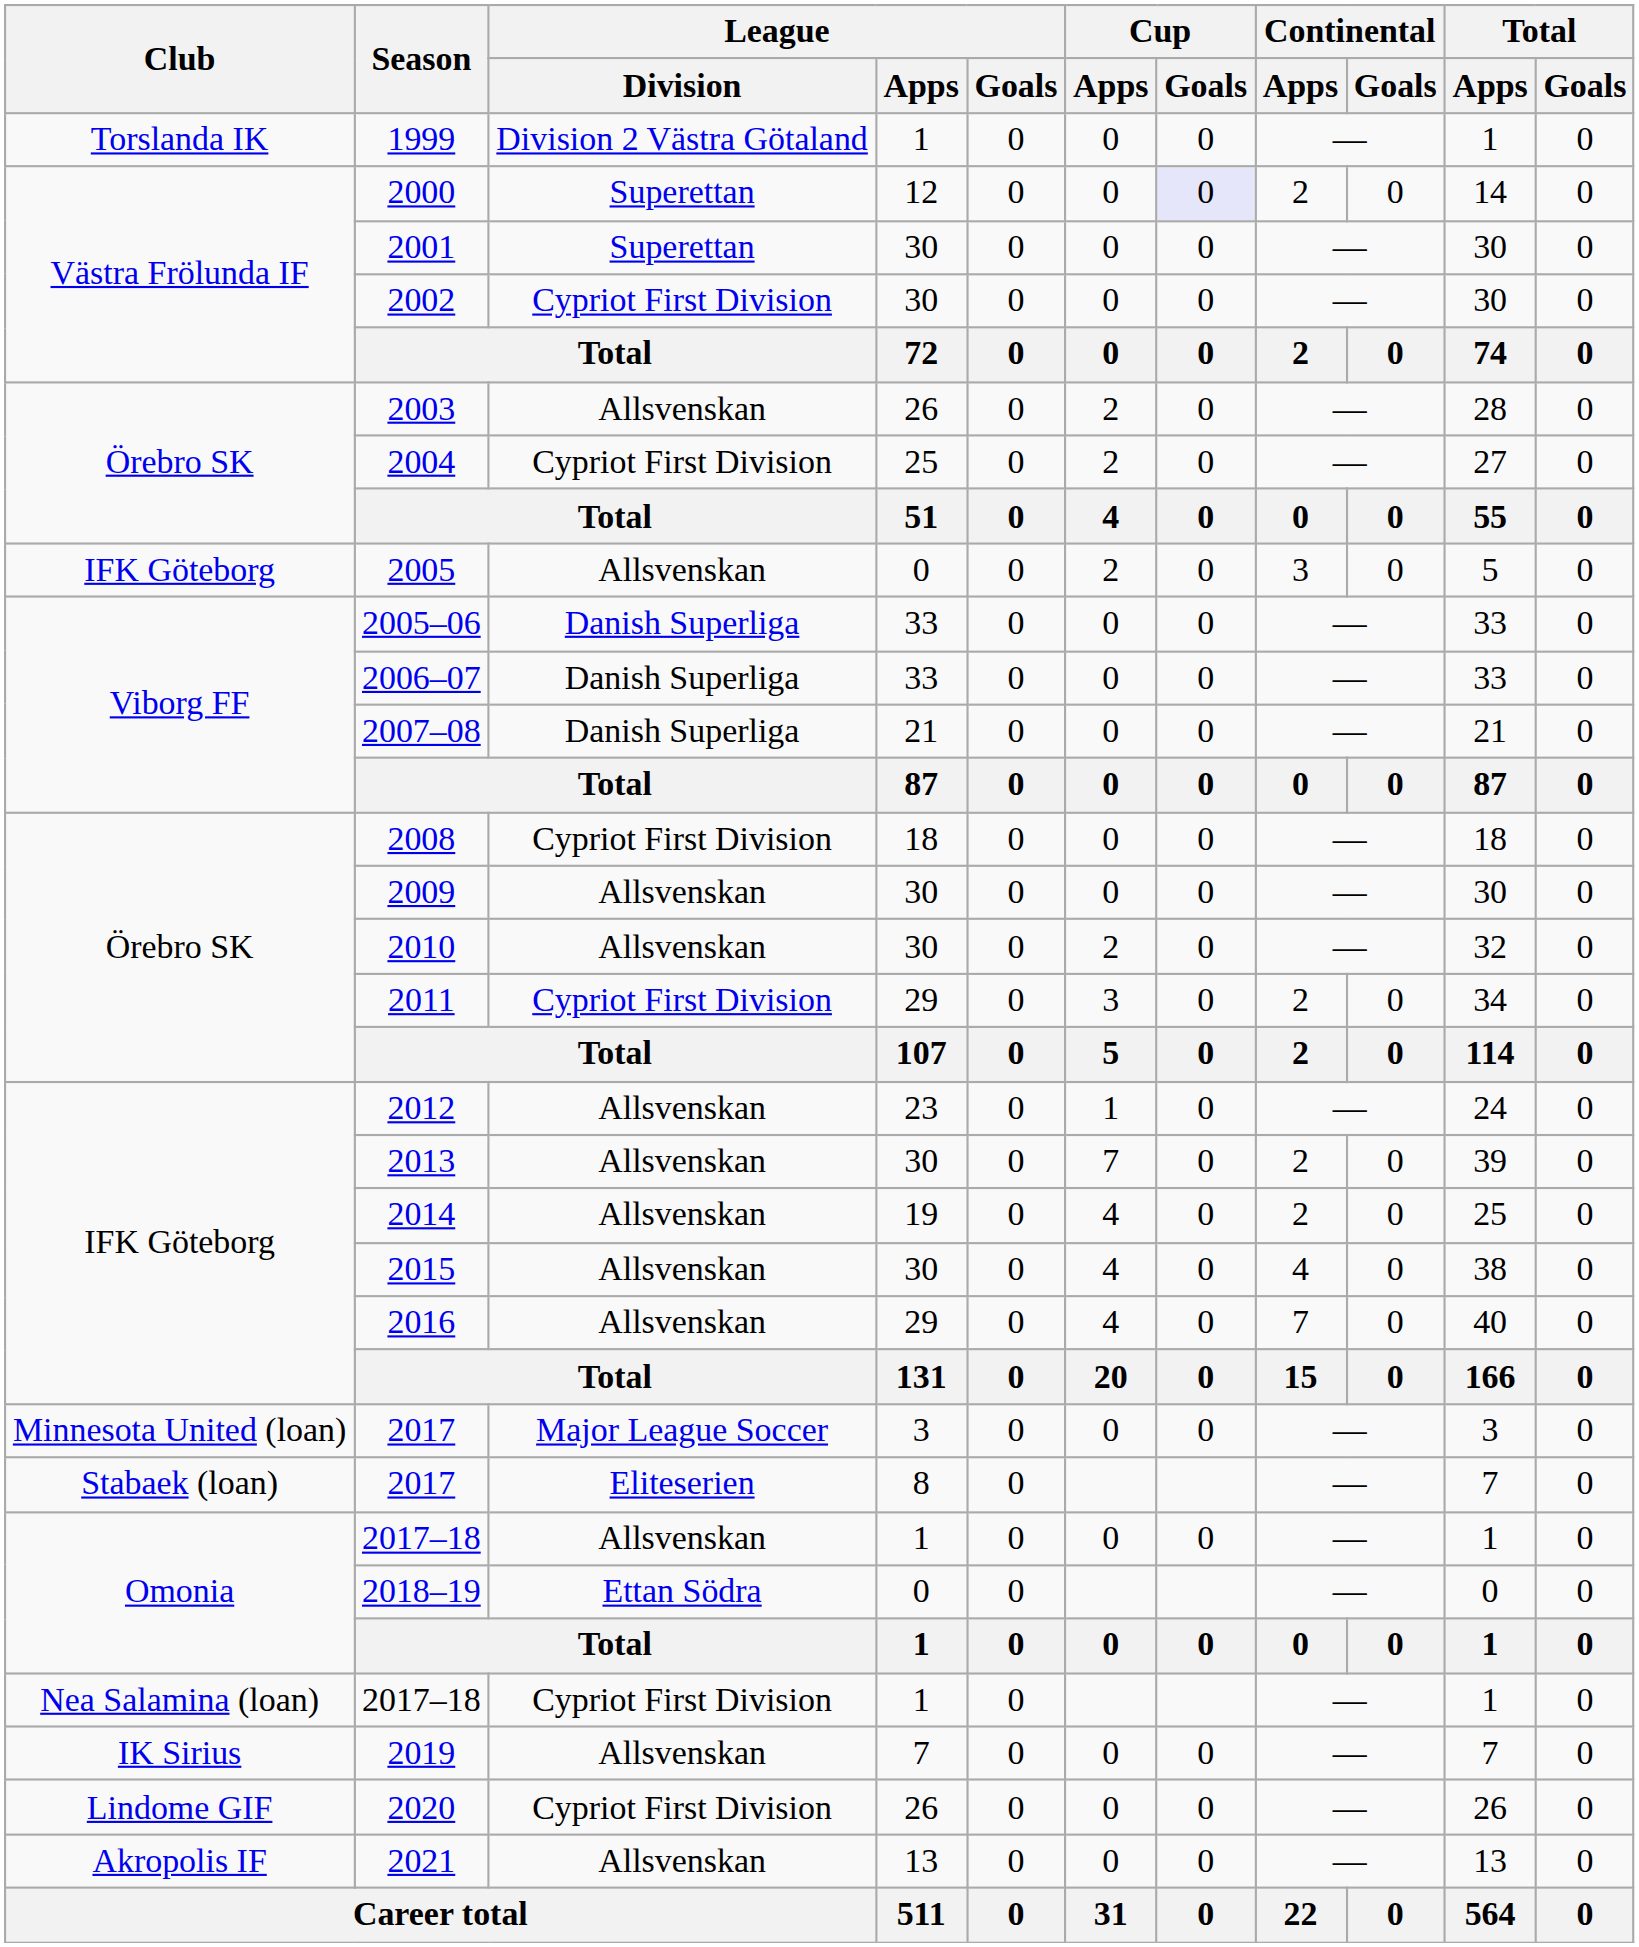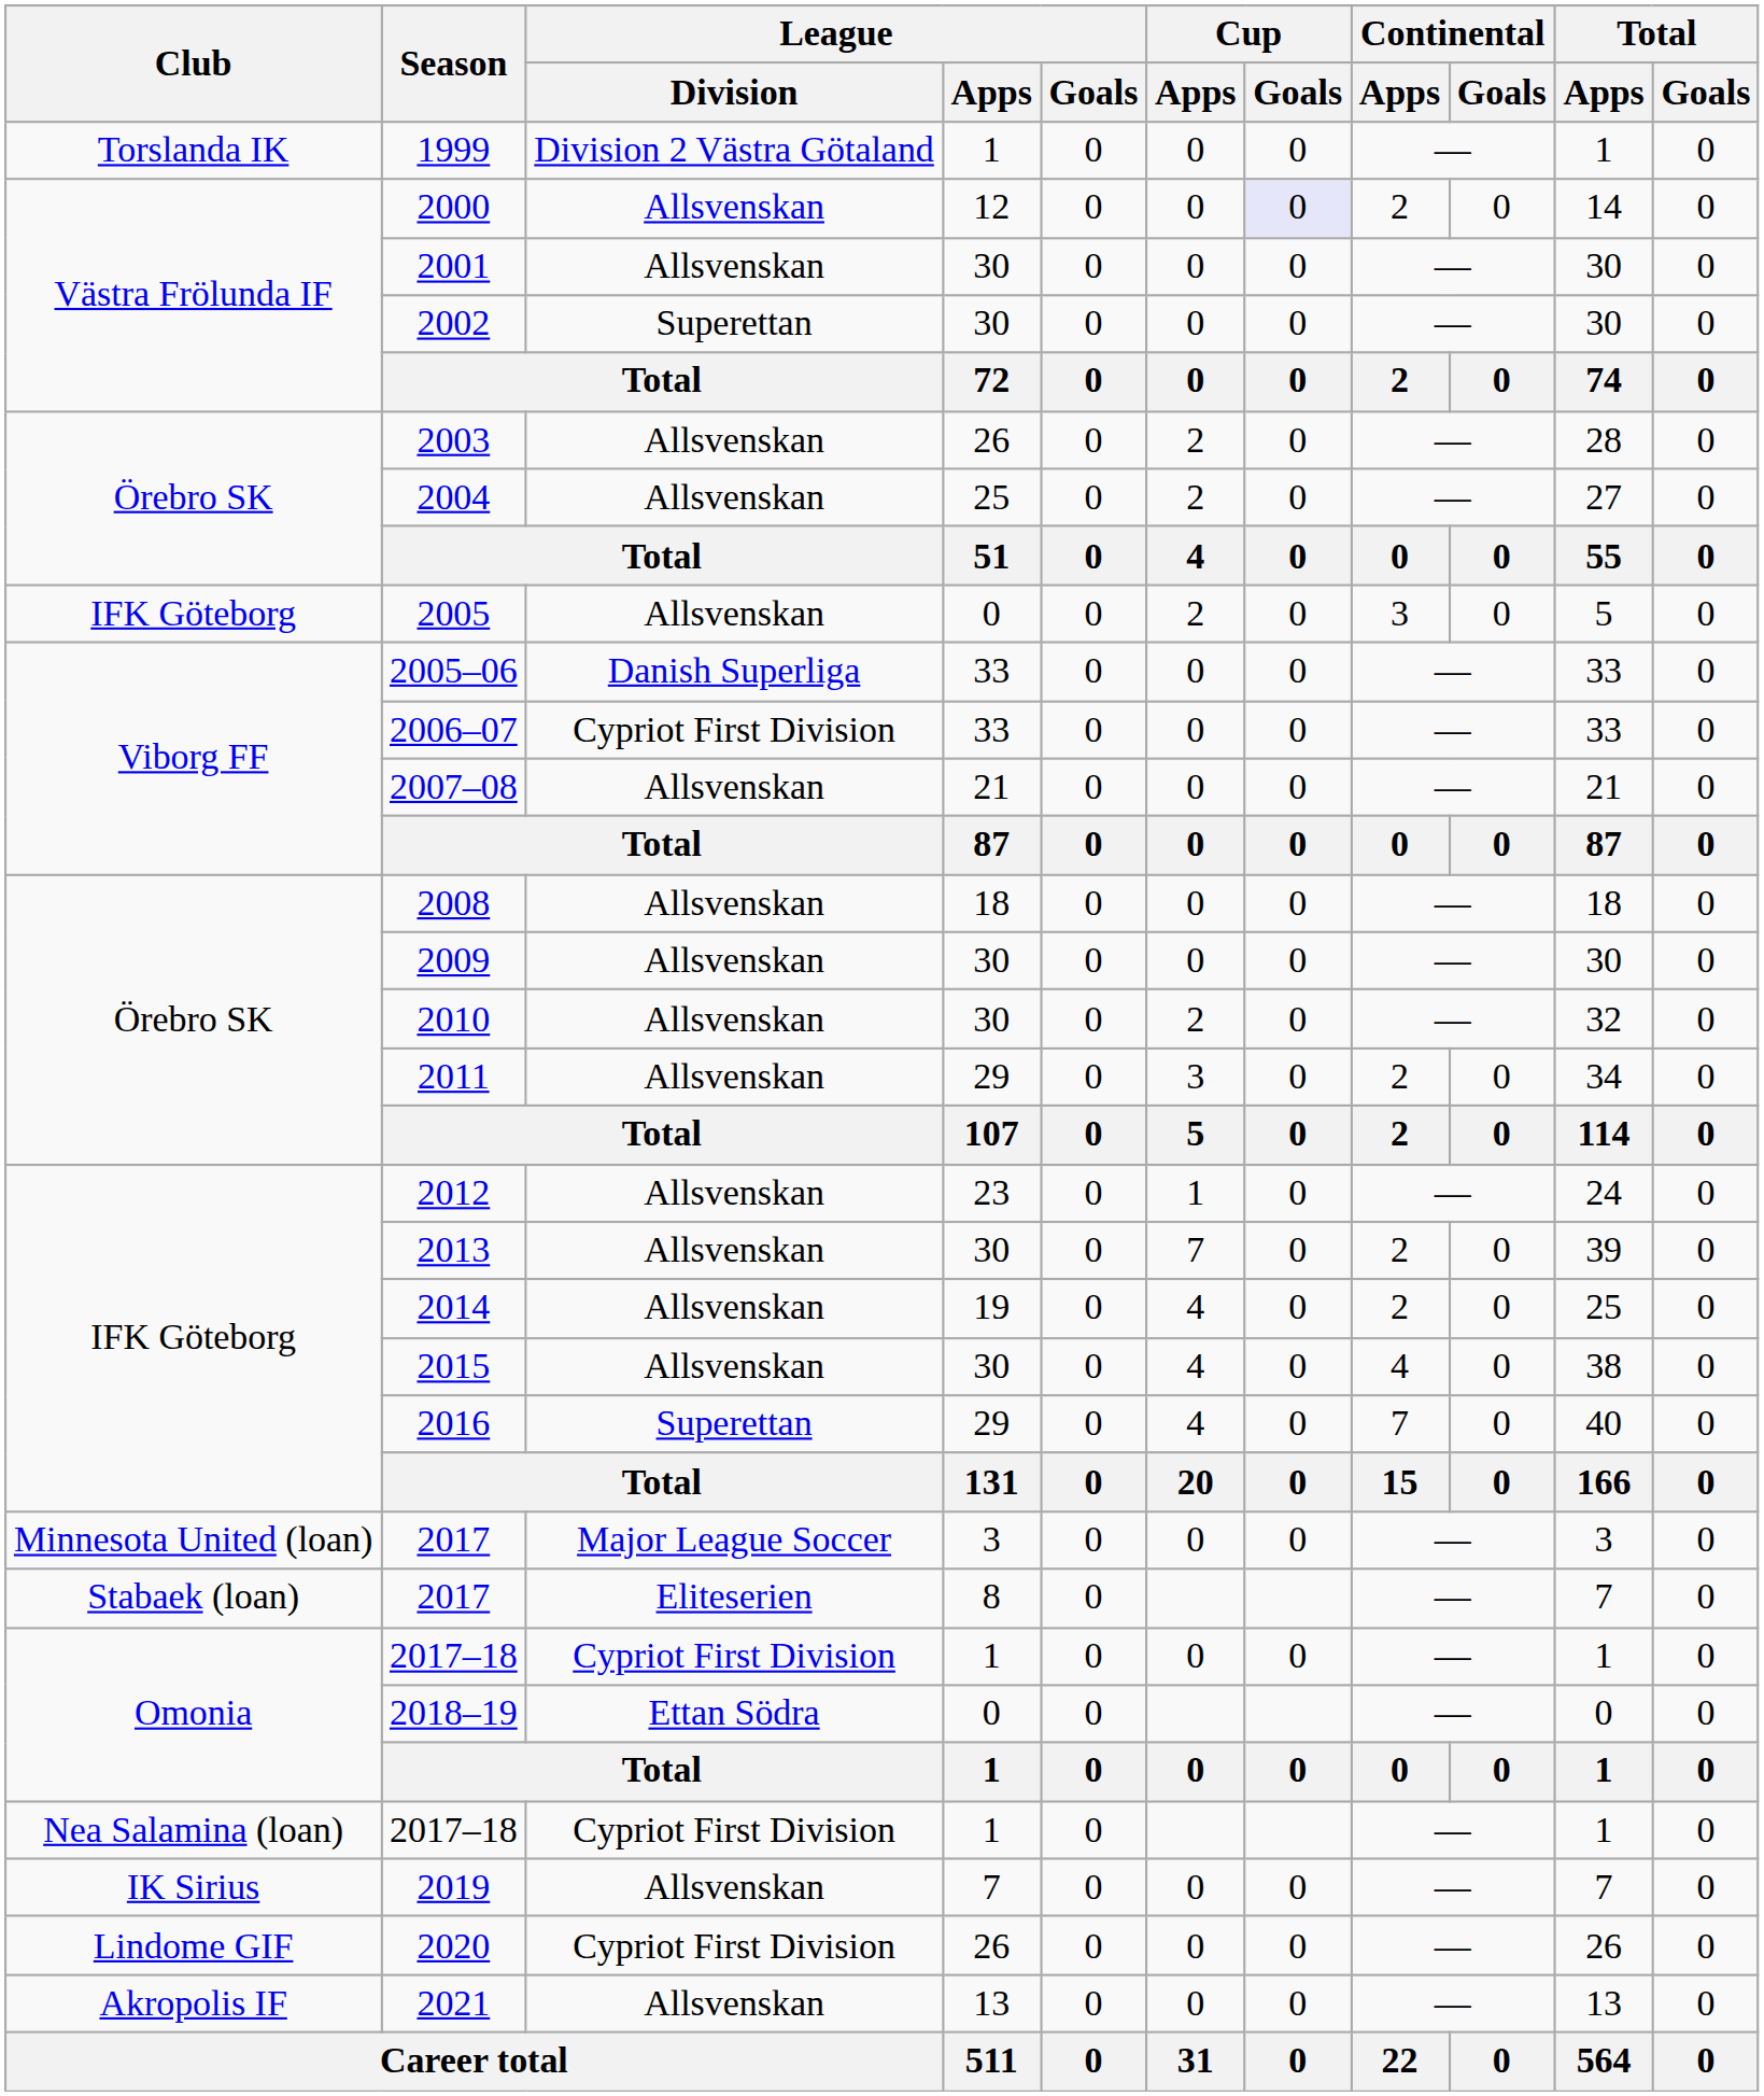 <table class="wikitable" style="text-align:center">
 <tr>
 <th rowspan="2">Club</th>
 <th rowspan="2">Season</th>
 <th colspan="3">League</th>
 <th colspan="2">Cup</th>
 <th colspan="2">Continental</th>
 <th colspan="2">Total</th>
 </tr>
 <tr>
 <th>Division</th>
 <th>Apps</th>
 <th>Goals</th>
 <th>Apps</th>
 <th>Goals</th>
 <th>Apps</th>
 <th>Goals</th>
 <th>Apps</th>
 <th>Goals</th>
 </tr>
 <tr>
 <td><a href='#'>Torslanda IK</a></td>
 <td><a href='#'>1999</a></td>
 <td><a href='#'>Division 2 Västra Götaland</a></td>
 <td>1</td>
 <td>0</td>
 <td>0</td>
 <td>0</td>
 <td colspan="2">—</td>
 <td>1</td>
 <td>0</td>
 </tr>
 <tr>
 <td rowspan="4"><a href='#'>Västra Frölunda IF</a></td>
 <td><a href='#'>2000</a></td>
-<td><a href='#'>Superettan</a></td>
+<td><a href='#'>Allsvenskan</a></td>
 <td>12</td>
 <td>0</td>
 <td>0</td>
 <td style="background: lavender;">0</td>
 <td>2</td>
 <td>0</td>
 <td>14</td>
 <td>0</td>
 </tr>
 <tr>
 <td><a href='#'>2001</a></td>
-<td><a href='#'>Superettan</a></td>
+<td>Allsvenskan</td>
 <td>30</td>
 <td>0</td>
 <td>0</td>
 <td>0</td>
 <td colspan="2">—</td>
 <td>30</td>
 <td>0</td>
 </tr>
 <tr>
 <td><a href='#'>2002</a></td>
-<td><a href='#'>Cypriot First Division</a></td>
+<td>Superettan</td>
 <td>30</td>
 <td>0</td>
 <td>0</td>
 <td>0</td>
 <td colspan="2">—</td>
 <td>30</td>
 <td>0</td>
 </tr>
 <tr>
 <th colspan="2">Total</th>
 <th>72</th>
 <th>0</th>
 <th>0</th>
 <th>0</th>
 <th>2</th>
 <th>0</th>
 <th>74</th>
 <th>0</th>
 </tr>
 <tr>
 <td rowspan="3"><a href='#'>Örebro SK</a></td>
 <td><a href='#'>2003</a></td>
 <td>Allsvenskan</td>
 <td>26</td>
 <td>0</td>
 <td>2</td>
 <td>0</td>
 <td colspan="2">—</td>
 <td>28</td>
 <td>0</td>
 </tr>
 <tr>
 <td><a href='#'>2004</a></td>
-<td>Cypriot First Division</td>
+<td>Allsvenskan</td>
 <td>25</td>
 <td>0</td>
 <td>2</td>
 <td>0</td>
 <td colspan="2">—</td>
 <td>27</td>
 <td>0</td>
 </tr>
 <tr>
 <th colspan="2">Total</th>
 <th>51</th>
 <th>0</th>
 <th>4</th>
 <th>0</th>
 <th>0</th>
 <th>0</th>
 <th>55</th>
 <th>0</th>
 </tr>
 <tr>
 <td><a href='#'>IFK Göteborg</a></td>
 <td><a href='#'>2005</a></td>
 <td>Allsvenskan</td>
 <td>0</td>
 <td>0</td>
 <td>2</td>
 <td>0</td>
 <td>3</td>
 <td>0</td>
 <td>5</td>
 <td>0</td>
 </tr>
 <tr>
 <td rowspan="4"><a href='#'>Viborg FF</a></td>
 <td><a href='#'>2005–06</a></td>
 <td><a href='#'>Danish Superliga</a></td>
 <td>33</td>
 <td>0</td>
 <td>0</td>
 <td>0</td>
 <td colspan="2">—</td>
 <td>33</td>
 <td>0</td>
 </tr>
 <tr>
 <td><a href='#'>2006–07</a></td>
-<td>Danish Superliga</td>
+<td>Cypriot First Division</td>
 <td>33</td>
 <td>0</td>
 <td>0</td>
 <td>0</td>
 <td colspan="2">—</td>
 <td>33</td>
 <td>0</td>
 </tr>
 <tr>
 <td><a href='#'>2007–08</a></td>
-<td>Danish Superliga</td>
+<td>Allsvenskan</td>
 <td>21</td>
 <td>0</td>
 <td>0</td>
 <td>0</td>
 <td colspan="2">—</td>
 <td>21</td>
 <td>0</td>
 </tr>
 <tr>
 <th colspan="2">Total</th>
 <th>87</th>
 <th>0</th>
 <th>0</th>
 <th>0</th>
 <th>0</th>
 <th>0</th>
 <th>87</th>
 <th>0</th>
 </tr>
 <tr>
 <td rowspan="5">Örebro SK</td>
 <td><a href='#'>2008</a></td>
-<td>Cypriot First Division</td>
+<td>Allsvenskan</td>
 <td>18</td>
 <td>0</td>
 <td>0</td>
 <td>0</td>
 <td colspan="2">—</td>
 <td>18</td>
 <td>0</td>
 </tr>
 <tr>
 <td><a href='#'>2009</a></td>
 <td>Allsvenskan</td>
 <td>30</td>
 <td>0</td>
 <td>0</td>
 <td>0</td>
 <td colspan="2">—</td>
 <td>30</td>
 <td>0</td>
 </tr>
 <tr>
 <td><a href='#'>2010</a></td>
 <td>Allsvenskan</td>
 <td>30</td>
 <td>0</td>
 <td>2</td>
 <td>0</td>
 <td colspan="2">—</td>
 <td>32</td>
 <td>0</td>
 </tr>
 <tr>
 <td><a href='#'>2011</a></td>
-<td><a href='#'>Cypriot First Division</a></td>
+<td>Allsvenskan</td>
 <td>29</td>
 <td>0</td>
 <td>3</td>
 <td>0</td>
 <td>2</td>
 <td>0</td>
 <td>34</td>
 <td>0</td>
 </tr>
 <tr>
 <th colspan="2">Total</th>
 <th>107</th>
 <th>0</th>
 <th>5</th>
 <th>0</th>
 <th>2</th>
 <th>0</th>
 <th>114</th>
 <th>0</th>
 </tr>
 <tr>
 <td rowspan="6">IFK Göteborg</td>
 <td><a href='#'>2012</a></td>
 <td>Allsvenskan</td>
 <td>23</td>
 <td>0</td>
 <td>1</td>
 <td>0</td>
 <td colspan="2">—</td>
 <td>24</td>
 <td>0</td>
 </tr>
 <tr>
 <td><a href='#'>2013</a></td>
 <td>Allsvenskan</td>
 <td>30</td>
 <td>0</td>
 <td>7</td>
 <td>0</td>
 <td>2</td>
 <td>0</td>
 <td>39</td>
 <td>0</td>
 </tr>
 <tr>
 <td><a href='#'>2014</a></td>
 <td>Allsvenskan</td>
 <td>19</td>
 <td>0</td>
 <td>4</td>
 <td>0</td>
 <td>2</td>
 <td>0</td>
 <td>25</td>
 <td>0</td>
 </tr>
 <tr>
 <td><a href='#'>2015</a></td>
 <td>Allsvenskan</td>
 <td>30</td>
 <td>0</td>
 <td>4</td>
 <td>0</td>
 <td>4</td>
 <td>0</td>
 <td>38</td>
 <td>0</td>
 </tr>
 <tr>
 <td><a href='#'>2016</a></td>
-<td>Allsvenskan</td>
+<td><a href='#'>Superettan</a></td>
 <td>29</td>
 <td>0</td>
 <td>4</td>
 <td>0</td>
 <td>7</td>
 <td>0</td>
 <td>40</td>
 <td>0</td>
 </tr>
 <tr>
 <th colspan="2">Total</th>
 <th>131</th>
 <th>0</th>
 <th>20</th>
 <th>0</th>
 <th>15</th>
 <th>0</th>
 <th>166</th>
 <th>0</th>
 </tr>
 <tr>
 <td><a href='#'>Minnesota United</a> (loan)</td>
 <td><a href='#'>2017</a></td>
 <td><a href='#'>Major League Soccer</a></td>
 <td>3</td>
 <td>0</td>
 <td>0</td>
 <td>0</td>
 <td colspan="2">—</td>
 <td>3</td>
 <td>0</td>
 </tr>
 <tr>
 <td><a href='#'>Stabaek</a> (loan)</td>
 <td><a href='#'>2017</a></td>
 <td><a href='#'>Eliteserien</a></td>
 <td>8</td>
 <td>0</td>
 <td></td>
 <td></td>
 <td colspan="2">—</td>
 <td>7</td>
 <td>0</td>
 </tr>
 <tr>
 <td rowspan="3"><a href='#'>Omonia</a></td>
 <td><a href='#'>2017–18</a></td>
-<td>Allsvenskan</td>
+<td><a href='#'>Cypriot First Division</a></td>
 <td>1</td>
 <td>0</td>
 <td>0</td>
 <td>0</td>
 <td colspan="2">—</td>
 <td>1</td>
 <td>0</td>
 </tr>
 <tr>
 <td><a href='#'>2018–19</a></td>
 <td><a href='#'>Ettan Södra</a></td>
 <td>0</td>
 <td>0</td>
 <td></td>
 <td></td>
 <td colspan="2">—</td>
 <td>0</td>
 <td>0</td>
 </tr>
 <tr>
 <th colspan="2">Total</th>
 <th>1</th>
 <th>0</th>
 <th>0</th>
 <th>0</th>
 <th>0</th>
 <th>0</th>
 <th>1</th>
 <th>0</th>
 </tr>
 <tr>
 <td><a href='#'>Nea Salamina</a> (loan)</td>
 <td>2017–18</td>
 <td>Cypriot First Division</td>
 <td>1</td>
 <td>0</td>
 <td></td>
 <td></td>
 <td colspan="2">—</td>
 <td>1</td>
 <td>0</td>
 </tr>
 <tr>
 <td><a href='#'>IK Sirius</a></td>
 <td><a href='#'>2019</a></td>
 <td>Allsvenskan</td>
 <td>7</td>
 <td>0</td>
 <td>0</td>
 <td>0</td>
 <td colspan="2">—</td>
 <td>7</td>
 <td>0</td>
 </tr>
 <tr>
 <td><a href='#'>Lindome GIF</a></td>
 <td><a href='#'>2020</a></td>
 <td>Cypriot First Division</td>
 <td>26</td>
 <td>0</td>
 <td>0</td>
 <td>0</td>
 <td colspan="2">—</td>
 <td>26</td>
 <td>0</td>
 </tr>
 <tr>
 <td><a href='#'>Akropolis IF</a></td>
 <td><a href='#'>2021</a></td>
 <td>Allsvenskan</td>
 <td>13</td>
 <td>0</td>
 <td>0</td>
 <td>0</td>
 <td colspan="2">—</td>
 <td>13</td>
 <td>0</td>
 </tr>
 <tr>
 <th colspan="3">Career total</th>
 <th>511</th>
 <th>0</th>
 <th>31</th>
 <th>0</th>
 <th>22</th>
 <th>0</th>
 <th>564</th>
 <th>0</th>
 </tr>
 </table>
